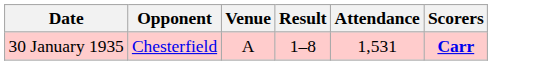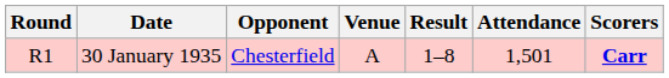 <table class="wikitable" style="font-size:100%; text-align:center">
 <tr>
+<th>Round</th>
 <th>Date</th>
 <th>Opponent</th>
 <th>Venue</th>
 <th>Result</th>
 <th>Attendance</th>
 <th>Scorers</th>
 </tr>
 <tr style="background-color: #FFCCCC;">
+<td>R1</td>
 <td>30 January 1935</td>
 <td><a href='#'>Chesterfield</a></td>
 <td>A</td>
 <td>1–8</td>
-<td>1,531</td>
+<td>1,501</td>
 <td><strong><a href='#'>Carr</a></strong></td>
 </tr>
 </table>
